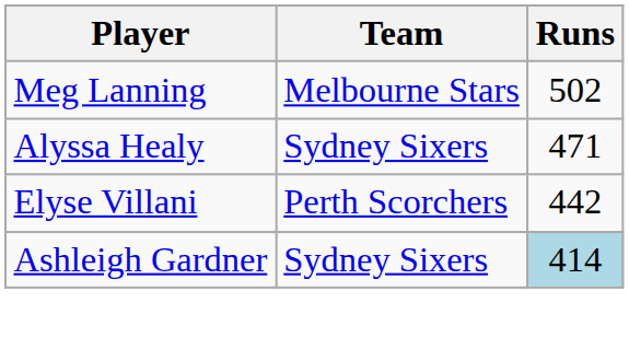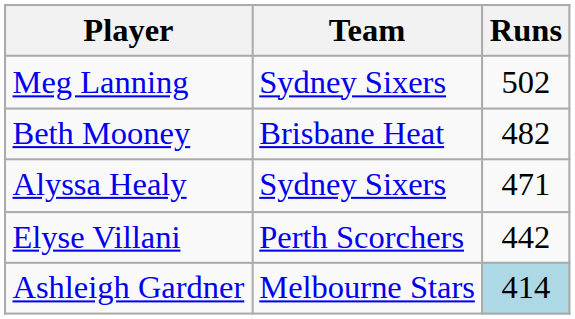 <table class="wikitable" style="text-align: center;">
 <tr>
 <th>Player</th>
 <th>Team</th>
 <th>Runs</th>
 </tr>
 <tr>
 <td style="text-align:left"><a href='#'>Meg Lanning</a></td>
-<td style="text-align:left"><a href='#'>Melbourne Stars</a></td>
+<td style="text-align:left"><a href='#'>Sydney Sixers</a></td>
 <td>502</td>
+</tr>
+<tr>
+<td style="text-align:left"><a href='#'>Beth Mooney</a></td>
+<td style="text-align:left"><a href='#'>Brisbane Heat</a></td>
+<td>482</td>
 </tr>
 <tr>
 <td style="text-align:left"><a href='#'>Alyssa Healy</a></td>
 <td style="text-align:left"><a href='#'>Sydney Sixers</a></td>
 <td>471</td>
 </tr>
 <tr>
 <td style="text-align:left"><a href='#'>Elyse Villani</a></td>
 <td style="text-align:left"><a href='#'>Perth Scorchers</a></td>
 <td>442</td>
 </tr>
 <tr>
 <td style="text-align:left"><a href='#'>Ashleigh Gardner</a></td>
-<td style="text-align:left"><a href='#'>Sydney Sixers</a></td>
+<td style="text-align:left"><a href='#'>Melbourne Stars</a></td>
 <td style="background: lightblue;">414</td>
 </tr>
 </table>
